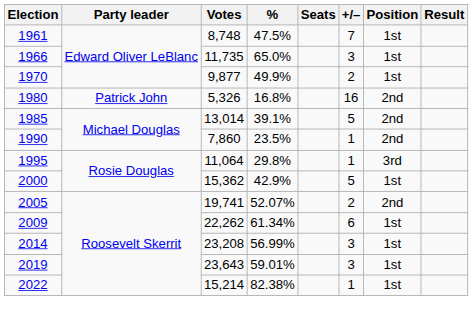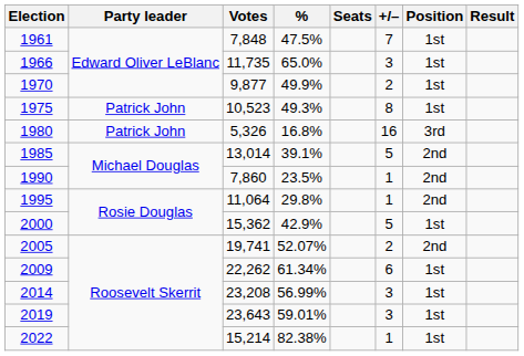 <table class=wikitable style=text-align:center>
 <tr>
 <th>Election</th>
 <th>Party leader</th>
 <th>Votes</th>
 <th><strong>%</strong></th>
 <th>Seats</th>
 <th>+/–</th>
 <th>Position</th>
 <th>Result</th>
 </tr>
 <tr>
 <td><a href='#'>1961</a></td>
 <td rowspan="3"><a href='#'>Edward Oliver LeBlanc</a></td>
-<td>8,748</td>
+<td>7,848</td>
 <td>47.5%</td>
 <td></td>
 <td> 7</td>
 <td> 1st</td>
 <td></td>
 </tr>
 <tr>
 <td><a href='#'>1966</a></td>
 <td>11,735</td>
 <td>65.0%</td>
 <td></td>
 <td> 3</td>
 <td> 1st</td>
 <td></td>
 </tr>
 <tr>
 <td><a href='#'>1970</a></td>
 <td>9,877</td>
 <td>49.9%</td>
 <td></td>
 <td> 2</td>
 <td> 1st</td>
 <td></td>
 </tr>
 <tr>
+<td><a href='#'>1975</a></td>
+<td><a href='#'>Patrick John</a></td>
+<td>10,523</td>
+<td>49.3%</td>
+<td></td>
+<td> 8</td>
+<td> 1st</td>
+<td></td>
+</tr>
+<tr>
 <td><a href='#'>1980</a></td>
 <td><a href='#'>Patrick John</a></td>
 <td>5,326</td>
 <td>16.8%</td>
 <td></td>
 <td> 16</td>
-<td> 2nd</td>
+<td> 3rd</td>
 <td></td>
 </tr>
 <tr>
 <td><a href='#'>1985</a></td>
 <td rowspan="2"><a href='#'>Michael Douglas</a></td>
 <td>13,014</td>
 <td>39.1%</td>
 <td></td>
 <td> 5</td>
 <td> 2nd</td>
 <td></td>
 </tr>
 <tr>
 <td><a href='#'>1990</a></td>
 <td>7,860</td>
 <td>23.5%</td>
 <td></td>
 <td> 1</td>
 <td> 2nd</td>
 <td></td>
 </tr>
 <tr>
 <td><a href='#'>1995</a></td>
 <td rowspan="2"><a href='#'>Rosie Douglas</a></td>
 <td>11,064</td>
 <td>29.8%</td>
 <td></td>
 <td> 1</td>
-<td> 3rd</td>
+<td> 2nd</td>
 <td></td>
 </tr>
 <tr>
 <td><a href='#'>2000</a></td>
 <td>15,362</td>
 <td>42.9%</td>
 <td></td>
 <td> 5</td>
 <td> 1st</td>
 <td></td>
 </tr>
 <tr>
 <td><a href='#'>2005</a></td>
 <td rowspan="5"><a href='#'>Roosevelt Skerrit</a></td>
 <td>19,741</td>
 <td>52.07%</td>
 <td></td>
 <td> 2</td>
 <td> 2nd</td>
 <td></td>
 </tr>
 <tr>
 <td><a href='#'>2009</a></td>
 <td>22,262</td>
 <td>61.34%</td>
 <td></td>
 <td> 6</td>
 <td> 1st</td>
 <td></td>
 </tr>
 <tr>
 <td><a href='#'>2014</a></td>
 <td>23,208</td>
 <td>56.99%</td>
 <td></td>
 <td> 3</td>
 <td> 1st</td>
 <td></td>
 </tr>
 <tr>
 <td><a href='#'>2019</a></td>
 <td>23,643</td>
 <td>59.01%</td>
 <td></td>
 <td> 3</td>
 <td> 1st</td>
 <td></td>
 </tr>
 <tr>
 <td><a href='#'>2022</a></td>
 <td>15,214</td>
 <td>82.38%</td>
 <td></td>
 <td> 1</td>
 <td> 1st</td>
 <td></td>
 </tr>
 </table>
